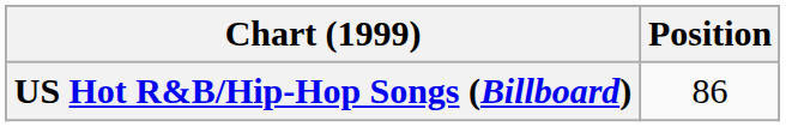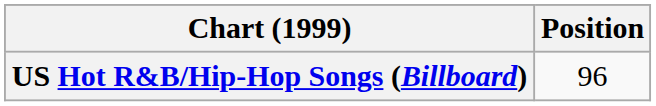 <table class="wikitable sortable plainrowheaders" style="text-align:center">
 <tr>
 <th scope="col">Chart (1999)</th>
 <th scope="col">Position</th>
 </tr>
 <tr>
 <th scope="row">US <a href='#'>Hot R&B/Hip-Hop Songs</a> (<em><a href='#'>Billboard</a></em>)</th>
-<td align="center">86</td>
+<td align="center">96</td>
 </tr>
 </table>
